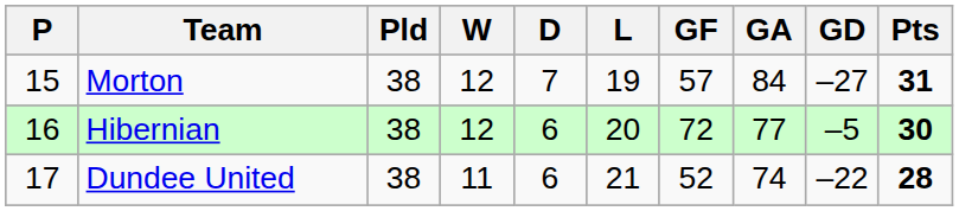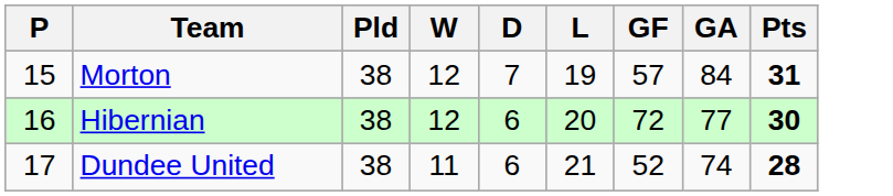 <table class="wikitable" style="text-align: center;">
 <tr>
 <th width=30>P</th>
 <th width=140>Team</th>
 <th width=30>Pld</th>
 <th width=30>W</th>
 <th width=30>D</th>
 <th width=30>L</th>
 <th width=30>GF</th>
 <th width=30>GA</th>
-<th width=30>GD</th>
 <th width=30>Pts</th>
 </tr>
 <tr>
 <td>15</td>
 <td align=left><a href='#'>Morton</a></td>
 <td>38</td>
 <td>12</td>
 <td>7</td>
 <td>19</td>
 <td>57</td>
 <td>84</td>
-<td>–27</td>
 <td><strong>31</strong></td>
 </tr>
 <tr style="background:#ccffcc;">
 <td>16</td>
 <td align=left><a href='#'>Hibernian</a></td>
 <td>38</td>
 <td>12</td>
 <td>6</td>
 <td>20</td>
 <td>72</td>
 <td>77</td>
-<td>–5</td>
 <td><strong>30</strong></td>
 </tr>
 <tr>
 <td>17</td>
 <td align=left><a href='#'>Dundee United</a></td>
 <td>38</td>
 <td>11</td>
 <td>6</td>
 <td>21</td>
 <td>52</td>
 <td>74</td>
-<td>–22</td>
 <td><strong>28</strong></td>
 </tr>
 </table>
